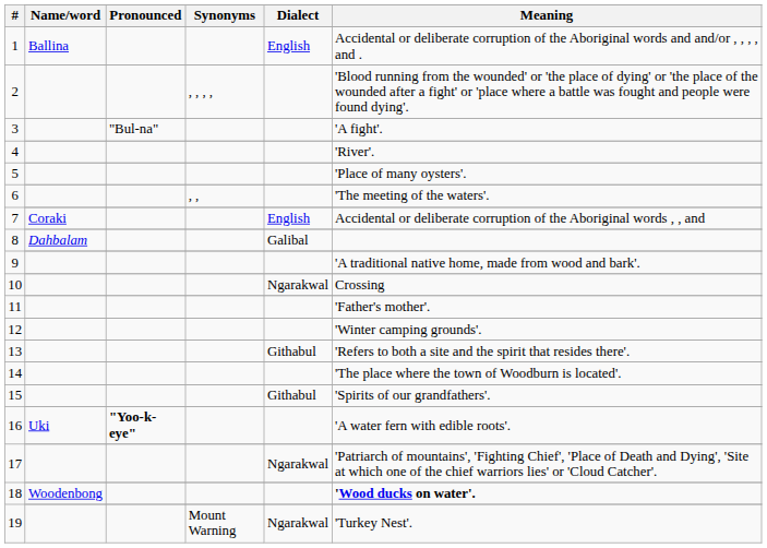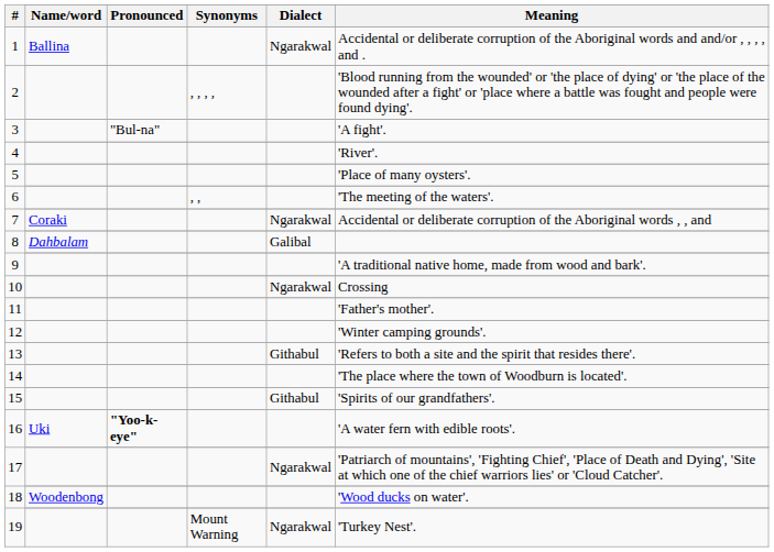 <table class="wikitable">
 <tr>
 <th rowspan="2" align="center">#</th>
 </tr>
 <tr>
 <th>Name/word </th>
 <th>Pronounced</th>
 <th>Synonyms</th>
 <th>Dialect</th>
 <th>Meaning</th>
 </tr>
 <tr>
 <td rowspan="2" align="center">1</td>
 </tr>
 <tr>
 <td><a href='#'>Ballina</a> </td>
 <td></td>
 <td></td>
-<td><a href='#'>English</a></td>
+<td>Ngarakwal</td>
 <td>Accidental or deliberate corruption of the Aboriginal words  and  and/or , , , ,  and .</td>
 </tr>
 <tr>
 <td rowspan="2" align="center">2</td>
 </tr>
 <tr>
 <td></td>
 <td></td>
 <td>, , , , </td>
 <td></td>
 <td>'Blood running from the wounded' or 'the place of dying' or 'the place of the wounded after a fight' or 'place where a battle was fought and people were found dying'.</td>
 </tr>
 <tr>
 <td rowspan="2" align="center">3</td>
 </tr>
 <tr>
 <td></td>
 <td>"Bul-na"</td>
 <td></td>
 <td></td>
 <td>'A fight'.</td>
 </tr>
 <tr>
 <td rowspan="2" align="center">4</td>
 </tr>
 <tr>
 <td></td>
 <td></td>
 <td></td>
 <td></td>
 <td>'River'.</td>
 </tr>
 <tr>
 <td rowspan="2" align="center">5</td>
 </tr>
 <tr>
 <td> </td>
 <td></td>
 <td></td>
 <td></td>
 <td>'Place of many oysters'.</td>
 </tr>
 <tr>
 <td rowspan="2" align="center">6</td>
 </tr>
 <tr>
 <td> </td>
 <td></td>
 <td>, , </td>
 <td></td>
 <td>'The meeting of the waters'.</td>
 </tr>
 <tr>
 <td rowspan="2" align="center">7</td>
 </tr>
 <tr>
 <td><a href='#'>Coraki</a> </td>
 <td></td>
 <td></td>
-<td><a href='#'>English</a></td>
+<td>Ngarakwal</td>
 <td>Accidental or deliberate corruption of the Aboriginal words , ,  and </td>
 </tr>
 <tr>
 <td rowspan="2" align="center">8</td>
 </tr>
 <tr>
 <td><em><a href='#'>Dahbalam</a></em></td>
 <td></td>
 <td></td>
 <td>Galibal</td>
 <td></td>
 </tr>
 <tr>
 <td rowspan="2" align="center">9</td>
 </tr>
 <tr>
 <td> </td>
 <td></td>
 <td></td>
 <td></td>
 <td>'A traditional native home, made from wood and bark'.</td>
 </tr>
 <tr>
 <td rowspan="2" align="center">10</td>
 </tr>
 <tr>
 <td> </td>
 <td></td>
 <td></td>
 <td>Ngarakwal</td>
 <td>Crossing</td>
 </tr>
 <tr>
 <td rowspan="2" align="center">11</td>
 </tr>
 <tr>
 <td> </td>
 <td></td>
 <td></td>
 <td></td>
 <td>'Father's mother'.</td>
 </tr>
 <tr>
 <td rowspan="2" align="center">12</td>
 </tr>
 <tr>
 <td> </td>
 <td></td>
 <td></td>
 <td></td>
 <td>'Winter camping grounds'.</td>
 </tr>
 <tr>
 <td rowspan="2" align="center">13</td>
 </tr>
 <tr>
 <td> </td>
 <td></td>
 <td></td>
 <td>Githabul</td>
 <td>'Refers to both a site and the spirit that resides there'.</td>
 </tr>
 <tr>
 <td rowspan="2" align="center">14</td>
 </tr>
 <tr>
 <td> </td>
 <td></td>
 <td></td>
 <td></td>
 <td>'The place where the town of Woodburn is located'.</td>
 </tr>
 <tr>
 <td rowspan="2" align="center">15</td>
 </tr>
 <tr>
 <td> </td>
 <td></td>
 <td></td>
 <td>Githabul</td>
 <td>'Spirits of our grandfathers'.</td>
 </tr>
 <tr>
 <td rowspan="2" align="center">16</td>
 </tr>
 <tr>
 <td><a href='#'>Uki</a> </td>
 <td><strong>"Yoo-k-eye"</strong></td>
 <td></td>
 <td></td>
 <td>'A water fern with edible roots'.</td>
 </tr>
 <tr>
 <td rowspan="2" align="center">17</td>
 </tr>
 <tr>
 <td> </td>
 <td></td>
 <td></td>
 <td>Ngarakwal</td>
 <td>'Patriarch of mountains', 'Fighting Chief', 'Place of Death and Dying', 'Site at which one of the chief warriors lies' or 'Cloud Catcher'.</td>
 </tr>
 <tr>
 <td rowspan="2" align="center">18</td>
 </tr>
 <tr>
 <td><a href='#'>Woodenbong</a> </td>
 <td></td>
 <td></td>
 <td></td>
-<td><strong>'<a href='#'>Wood ducks</a> on water'.</strong></td>
+<td>'<a href='#'>Wood ducks</a> on water'.</td>
 </tr>
 <tr>
 <td rowspan="2" align="center">19</td>
 </tr>
 <tr>
 <td> </td>
 <td></td>
 <td>Mount Warning</td>
 <td>Ngarakwal</td>
 <td>'Turkey Nest'.</td>
 </tr>
 </table>
